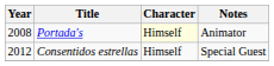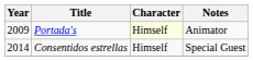 <table class="wikitable">
 <tr>
 <th>Year</th>
 <th>Title</th>
 <th>Character</th>
 <th>Notes</th>
 </tr>
 <tr>
-<td>2008</td>
+<td>2009</td>
 <td><em><a href='#'>Portada's</a></em></td>
 <td style="background: lightyellow;">Himself</td>
 <td>Animator</td>
 </tr>
 <tr>
-<td>2012</td>
+<td>2014</td>
 <td><em>Consentidos estrellas</em></td>
 <td>Himself</td>
 <td>Special Guest</td>
 </tr>
 <tr>
 </tr>
 </table>
